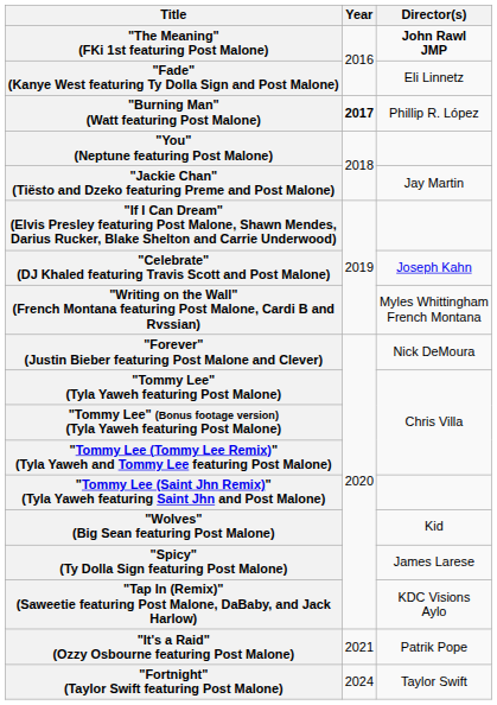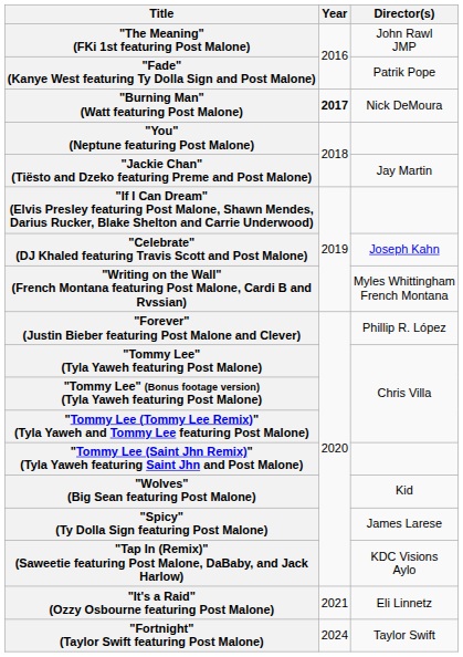 <table class="wikitable plainrowheaders" style="text-align:center;">
 <tr>
 <th scope="col">Title</th>
 <th scope="col">Year</th>
 <th scope="col">Director(s)</th>
 </tr>
 <tr>
 <th scope="row">"The Meaning"<br><span>(FKi 1st featuring Post Malone)</span></th>
 <td rowspan="2">2016</td>
-<td><strong>John Rawl <br>JMP</strong></td>
+<td>John Rawl <br>JMP</td>
 </tr>
 <tr>
 <th scope="row">"Fade"<br><span>(Kanye West featuring Ty Dolla Sign and Post Malone)</span></th>
-<td>Eli Linnetz</td>
+<td>Patrik Pope</td>
 </tr>
 <tr>
 <th scope="row">"Burning Man"<br><span>(Watt featuring Post Malone)</span></th>
 <td><strong>2017</strong></td>
-<td>Phillip R. López</td>
+<td>Nick DeMoura</td>
 </tr>
 <tr>
 <th scope="row">"You" <br><span>(Neptune featuring Post Malone)</span></th>
 <td rowspan="2">2018</td>
 <td></td>
 </tr>
 <tr>
 <th scope="row">"Jackie Chan" <br><span>(Tiësto and Dzeko featuring Preme and Post Malone)</span></th>
 <td>Jay Martin</td>
 </tr>
 <tr>
 <th scope="row">"If I Can Dream" <br><span>(Elvis Presley featuring Post Malone, Shawn Mendes, <br>Darius Rucker, Blake Shelton and Carrie Underwood)</span></th>
 <td rowspan="3">2019</td>
 <td></td>
 </tr>
 <tr>
 <th scope="row">"Celebrate" <br><span>(DJ Khaled featuring Travis Scott and Post Malone)</span></th>
 <td><a href='#'>Joseph Kahn</a></td>
 </tr>
 <tr>
 <th scope="row">"Writing on the Wall" <br><span>(French Montana featuring Post Malone, Cardi B and <br>Rvssian)</span></th>
 <td>Myles Whittingham <br>French Montana</td>
 </tr>
 <tr>
 <th scope="row">"Forever" <br><span>(Justin Bieber featuring Post Malone and Clever)</span></th>
 <td rowspan="8">2020</td>
-<td>Nick DeMoura</td>
+<td>Phillip R. López</td>
 </tr>
 <tr>
 <th scope="row">"Tommy Lee" <br><span>(Tyla Yaweh featuring Post Malone)</span></th>
 <td rowspan="3">Chris Villa</td>
 </tr>
 <tr>
 <th scope="row">"Tommy Lee" <small>(Bonus footage version)</small> <br><span>(Tyla Yaweh featuring Post Malone)</span></th>
 </tr>
 <tr>
 <th scope="row">"<a href='#'>Tommy Lee (Tommy Lee Remix)</a>" <br><span>(Tyla Yaweh and <a href='#'>Tommy Lee</a> featuring Post Malone)</span></th>
 </tr>
 <tr>
 <th scope="row">"<a href='#'>Tommy Lee (Saint Jhn Remix)</a>" <br><span>(Tyla Yaweh featuring <a href='#'>Saint Jhn</a> and Post Malone)</span></th>
 <td></td>
 </tr>
 <tr>
 <th scope="row">"Wolves" <br><span>(Big Sean featuring Post Malone)</span></th>
 <td>Kid</td>
 </tr>
 <tr>
 <th scope="row">"Spicy" <br><span>(Ty Dolla Sign featuring Post Malone)</span></th>
 <td>James Larese</td>
 </tr>
 <tr>
 <th scope="row">"Tap In (Remix)" <br><span>(Saweetie featuring Post Malone, DaBaby, and Jack <br>Harlow)</span></th>
 <td>KDC Visions <br>Aylo</td>
 </tr>
 <tr>
 <th scope="row">"It's a Raid"<br><span>(Ozzy Osbourne featuring Post Malone)</span></th>
 <td>2021</td>
-<td>Patrik Pope</td>
+<td>Eli Linnetz</td>
 </tr>
 <tr>
 <th scope="row">"Fortnight"<br><span>(Taylor Swift featuring Post Malone)</span></th>
 <td>2024</td>
 <td>Taylor Swift</td>
 </tr>
 </table>
